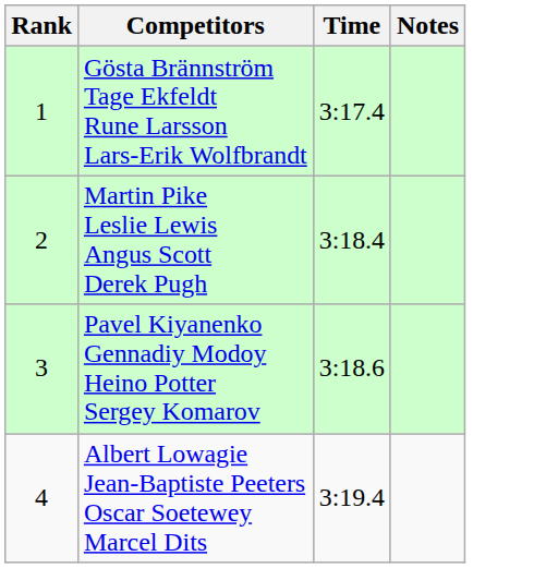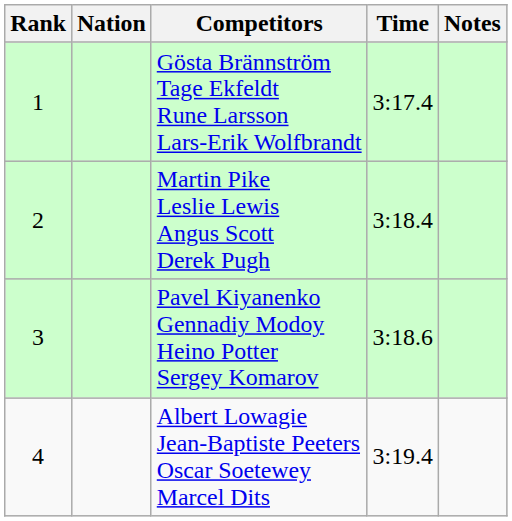 <table class="wikitable sortable" style="text-align:center">
 <tr>
 <th>Rank</th>
+<th>Nation</th>
 <th>Competitors</th>
 <th>Time</th>
 <th>Notes</th>
 </tr>
 <tr bgcolor=ccffcc>
 <td>1</td>
+<td align=left></td>
 <td align=left><a href='#'>Gösta Brännström</a><br><a href='#'>Tage Ekfeldt</a><br><a href='#'>Rune Larsson</a><br><a href='#'>Lars-Erik Wolfbrandt</a></td>
 <td>3:17.4</td>
 <td></td>
 </tr>
 <tr bgcolor=ccffcc>
 <td>2</td>
+<td align=left></td>
 <td align=left><a href='#'>Martin Pike</a><br><a href='#'>Leslie Lewis</a><br><a href='#'>Angus Scott</a><br><a href='#'>Derek Pugh</a></td>
 <td>3:18.4</td>
 <td></td>
 </tr>
 <tr bgcolor=ccffcc>
 <td>3</td>
+<td align=left></td>
 <td align=left><a href='#'>Pavel Kiyanenko</a><br><a href='#'>Gennadiy Modoy</a><br><a href='#'>Heino Potter</a><br><a href='#'>Sergey Komarov</a></td>
 <td>3:18.6</td>
 <td></td>
 </tr>
 <tr>
 <td>4</td>
+<td align=left></td>
 <td align=left><a href='#'>Albert Lowagie</a><br><a href='#'>Jean-Baptiste Peeters</a><br><a href='#'>Oscar Soetewey</a><br> <a href='#'>Marcel Dits</a></td>
 <td>3:19.4</td>
 <td></td>
 </tr>
 </table>
